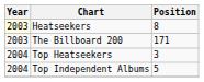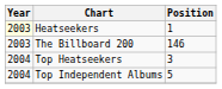 <table class="wikitable">
 <tr>
 <th align="left" valign="top">Year</th>
 <th align="left" valign="top">Chart</th>
 <th align="left" valign="top">Position</th>
 </tr>
 <tr>
 <td align="left" valign="top" style="background: lightyellow;">2003</td>
 <td align="left" valign="top">Heatseekers</td>
-<td align="left" valign="top">8</td>
+<td align="left" valign="top">1</td>
 </tr>
 <tr>
 <td align="left" valign="top">2003</td>
 <td align="left" valign="top">The Billboard 200</td>
-<td align="left" valign="top">171</td>
+<td align="left" valign="top">146</td>
 </tr>
 <tr>
 <td align="left" valign="top">2004</td>
 <td align="left" valign="top">Top Heatseekers</td>
 <td align="left" valign="top">3</td>
 </tr>
 <tr>
 <td align="left" valign="top">2004</td>
 <td align="left" valign="top">Top Independent Albums</td>
 <td align="left" valign="top">5</td>
 </tr>
 <tr>
 </tr>
 </table>
